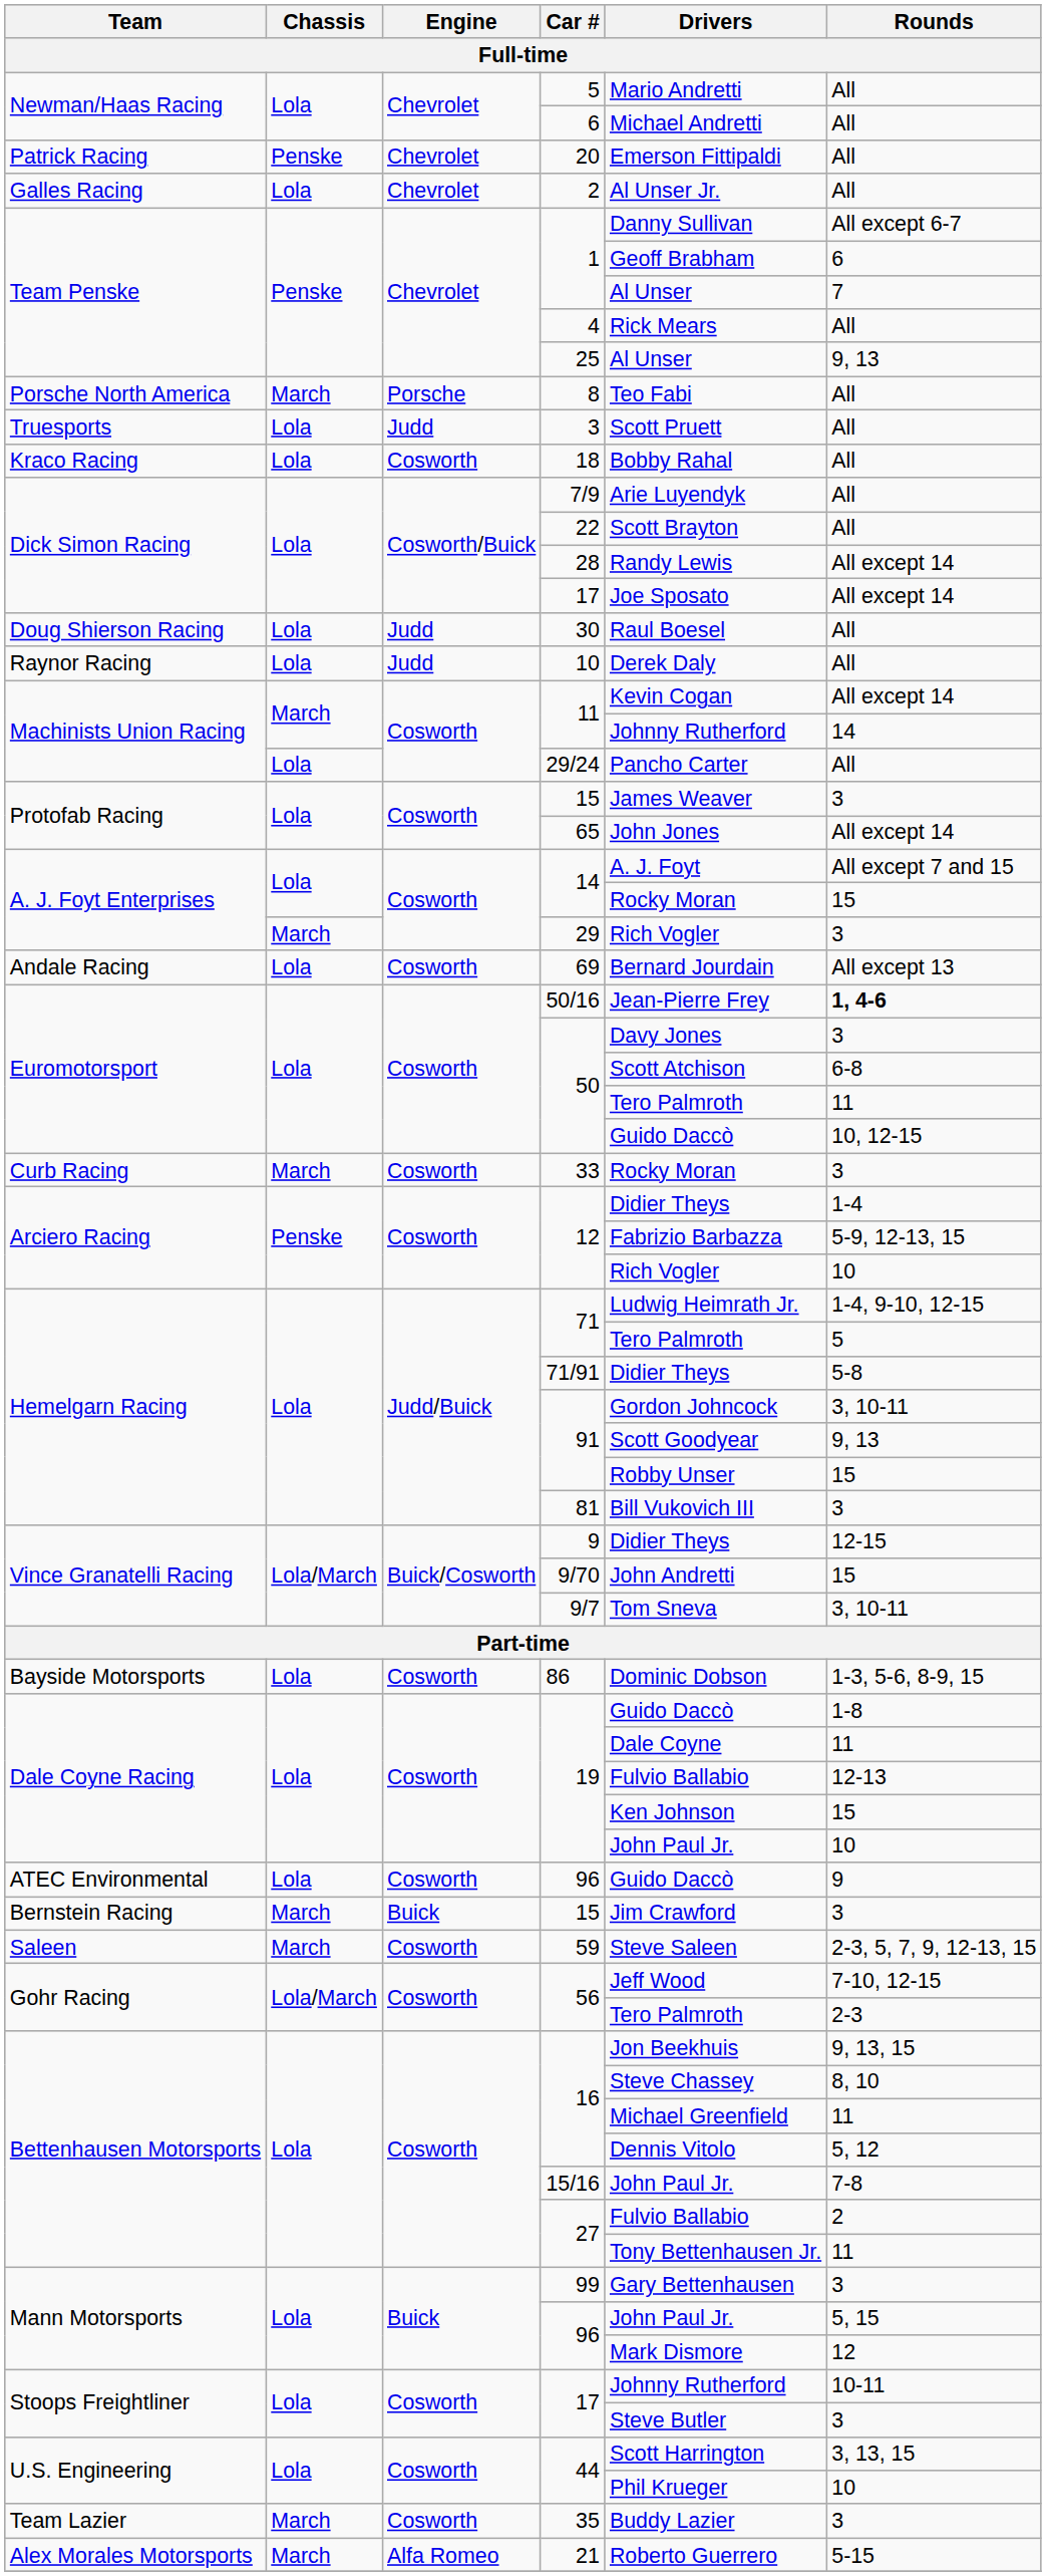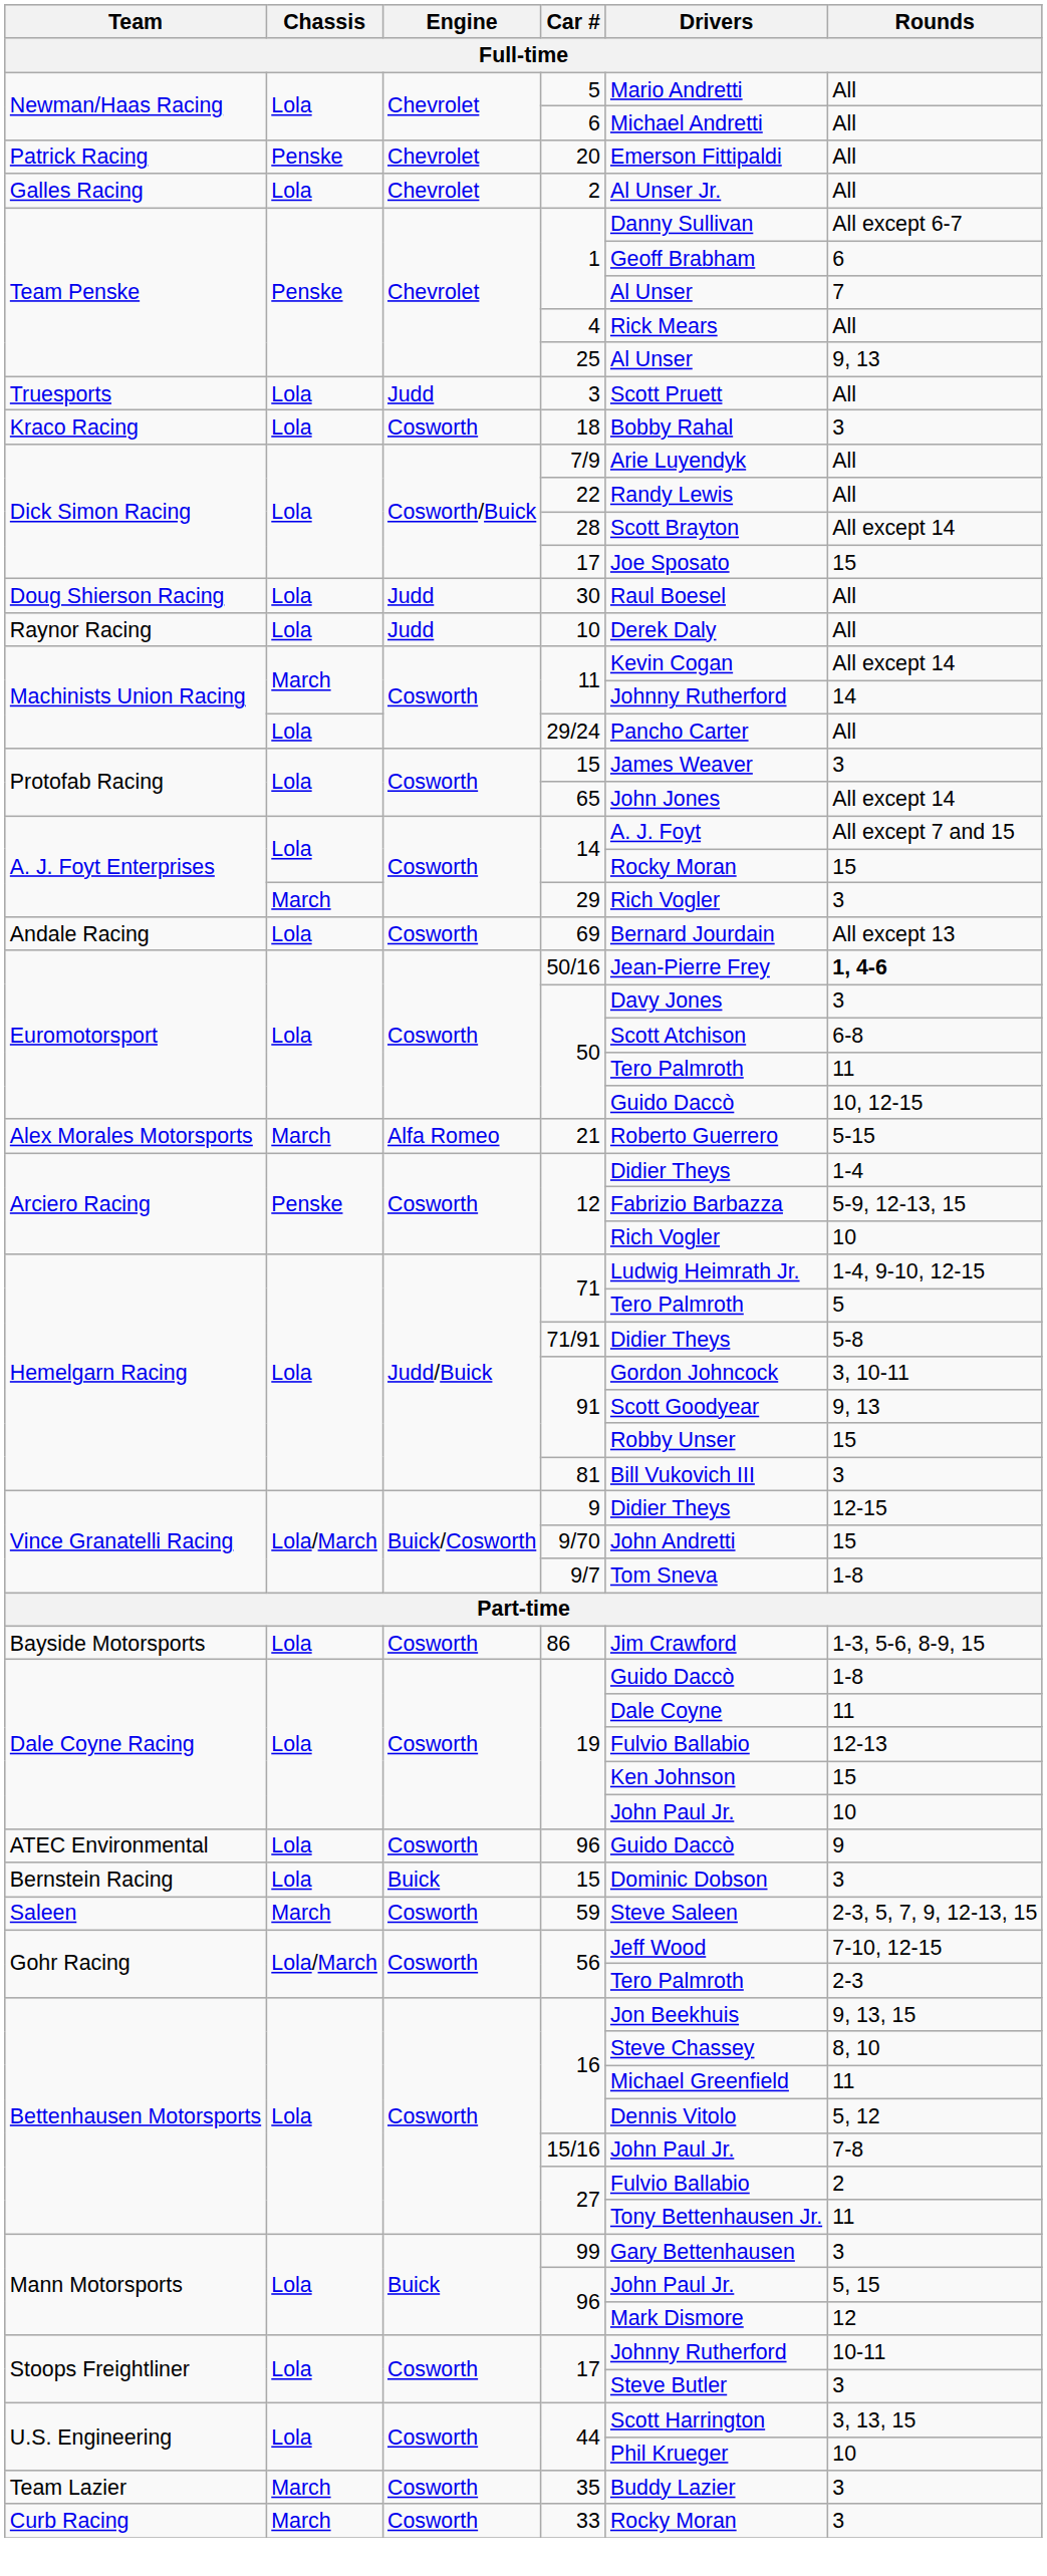 <table class="wikitable" style="font-size: 85%;">
 <tr>
 <th>Team</th>
 <th>Chassis</th>
 <th>Engine</th>
 <th>Car #</th>
 <th>Drivers</th>
 <th>Rounds</th>
 </tr>
 <tr>
 <th colspan="6">Full-time</th>
 </tr>
 <tr>
 <td rowspan="2"> <a href='#'>Newman/Haas Racing</a></td>
 <td rowspan="2"><a href='#'>Lola</a></td>
 <td rowspan="2"><a href='#'>Chevrolet</a></td>
 <td align="right">5</td>
 <td> <a href='#'>Mario Andretti</a></td>
 <td>All</td>
 </tr>
 <tr>
 <td align="right">6</td>
 <td> <a href='#'>Michael Andretti</a></td>
 <td>All</td>
 </tr>
 <tr>
 <td rowspan="1"> <a href='#'>Patrick Racing</a></td>
 <td rowspan="1"><a href='#'>Penske</a></td>
 <td rowspan="1"><a href='#'>Chevrolet</a></td>
 <td align="right">20</td>
 <td> <a href='#'>Emerson Fittipaldi</a></td>
 <td>All</td>
 </tr>
 <tr>
 <td rowspan="1"> <a href='#'>Galles Racing</a></td>
 <td rowspan="1"><a href='#'>Lola</a></td>
 <td rowspan="1"><a href='#'>Chevrolet</a></td>
 <td align="right">2</td>
 <td> <a href='#'>Al Unser Jr.</a></td>
 <td>All</td>
 </tr>
 <tr>
 <td rowspan="5"> <a href='#'>Team Penske</a></td>
 <td rowspan="5"><a href='#'>Penske</a></td>
 <td rowspan="5"><a href='#'>Chevrolet</a></td>
 <td rowspan="3" align="right">1</td>
 <td> <a href='#'>Danny Sullivan</a></td>
 <td>All except 6-7</td>
 </tr>
 <tr>
 <td> <a href='#'>Geoff Brabham</a></td>
 <td>6</td>
 </tr>
 <tr>
 <td> <a href='#'>Al Unser</a></td>
 <td>7</td>
 </tr>
 <tr>
 <td align="right">4</td>
 <td> <a href='#'>Rick Mears</a></td>
 <td>All</td>
 </tr>
 <tr>
 <td align="right">25</td>
 <td> <a href='#'>Al Unser</a></td>
 <td>9, 13</td>
 </tr>
 <tr>
-<td rowspan="1"> <a href='#'>Porsche North America</a></td>
-<td rowspan="1"><a href='#'>March</a></td>
-<td rowspan="1"><a href='#'>Porsche</a></td>
-<td align="right">8</td>
-<td> <a href='#'>Teo Fabi</a></td>
-<td>All</td>
-</tr>
-<tr>
 <td rowspan="1"> <a href='#'>Truesports</a></td>
 <td rowspan="1"><a href='#'>Lola</a></td>
 <td rowspan="1"><a href='#'>Judd</a></td>
 <td align="right">3</td>
 <td> <a href='#'>Scott Pruett</a></td>
 <td>All</td>
 </tr>
 <tr>
 <td rowspan="1"> <a href='#'>Kraco Racing</a></td>
 <td rowspan="1"><a href='#'>Lola</a></td>
 <td rowspan="1"><a href='#'>Cosworth</a></td>
 <td align="right">18</td>
 <td> <a href='#'>Bobby Rahal</a></td>
-<td>All</td>
+<td>3</td>
 </tr>
 <tr>
 <td rowspan="4"> <a href='#'>Dick Simon Racing</a></td>
 <td rowspan="4"><a href='#'>Lola</a></td>
 <td rowspan="4"><a href='#'>Cosworth</a>/<a href='#'>Buick</a></td>
 <td align="right">7/9</td>
 <td> <a href='#'>Arie Luyendyk</a></td>
 <td>All</td>
 </tr>
 <tr>
 <td align="right">22</td>
-<td> <a href='#'>Scott Brayton</a></td>
+<td> <a href='#'>Randy Lewis</a></td>
 <td>All</td>
 </tr>
 <tr>
 <td align="right">28</td>
-<td> <a href='#'>Randy Lewis</a></td>
+<td> <a href='#'>Scott Brayton</a></td>
 <td>All except 14</td>
 </tr>
 <tr>
 <td align="right">17</td>
 <td> <a href='#'>Joe Sposato</a></td>
-<td>All except 14</td>
+<td>15</td>
 </tr>
 <tr>
 <td rowspan="1"> <a href='#'>Doug Shierson Racing</a></td>
 <td rowspan="1"><a href='#'>Lola</a></td>
 <td rowspan="1"><a href='#'>Judd</a></td>
 <td align="right">30</td>
 <td> <a href='#'>Raul Boesel</a></td>
 <td>All</td>
 </tr>
 <tr>
 <td rowspan="1"> Raynor Racing</td>
 <td rowspan="1"><a href='#'>Lola</a></td>
 <td rowspan="1"><a href='#'>Judd</a></td>
 <td align="right">10</td>
 <td> <a href='#'>Derek Daly</a></td>
 <td>All</td>
 </tr>
 <tr>
 <td rowspan="3"> <a href='#'>Machinists Union Racing</a></td>
 <td rowspan="2"><a href='#'>March</a></td>
 <td rowspan="3"><a href='#'>Cosworth</a></td>
 <td rowspan="2" align="right">11</td>
 <td> <a href='#'>Kevin Cogan</a></td>
 <td>All except 14</td>
 </tr>
 <tr>
 <td> <a href='#'>Johnny Rutherford</a></td>
 <td>14</td>
 </tr>
 <tr>
 <td rowspan="1"><a href='#'>Lola</a></td>
 <td align="right">29/24</td>
 <td> <a href='#'>Pancho Carter</a></td>
 <td>All</td>
 </tr>
 <tr>
 <td rowspan="2"> Protofab Racing</td>
 <td rowspan="2"><a href='#'>Lola</a></td>
 <td rowspan="2"><a href='#'>Cosworth</a></td>
 <td align="right">15</td>
 <td> <a href='#'>James Weaver</a></td>
 <td>3</td>
 </tr>
 <tr>
 <td align="right">65</td>
 <td> <a href='#'>John Jones</a></td>
 <td>All except 14</td>
 </tr>
 <tr>
 <td rowspan="3"> <a href='#'>A. J. Foyt Enterprises</a></td>
 <td rowspan="2"><a href='#'>Lola</a></td>
 <td rowspan="3"><a href='#'>Cosworth</a></td>
 <td rowspan="2" align="right">14</td>
 <td> <a href='#'>A. J. Foyt</a></td>
 <td>All except 7 and 15</td>
 </tr>
 <tr>
 <td> <a href='#'>Rocky Moran</a></td>
 <td>15</td>
 </tr>
 <tr>
 <td rowspan="1"><a href='#'>March</a></td>
 <td align="right">29</td>
 <td> <a href='#'>Rich Vogler</a></td>
 <td>3</td>
 </tr>
 <tr>
 <td> Andale Racing</td>
 <td><a href='#'>Lola</a></td>
 <td><a href='#'>Cosworth</a></td>
 <td align="right">69</td>
 <td> <a href='#'>Bernard Jourdain</a></td>
 <td>All except 13</td>
 </tr>
 <tr>
 <td rowspan="5"> <a href='#'>Euromotorsport</a></td>
 <td rowspan="5"><a href='#'>Lola</a></td>
 <td rowspan="5"><a href='#'>Cosworth</a></td>
 <td align="right">50/16</td>
 <td> <a href='#'>Jean-Pierre Frey</a></td>
 <td><strong>1, 4-6</strong></td>
 </tr>
 <tr>
 <td rowspan="4" align="right">50</td>
 <td> <a href='#'>Davy Jones</a></td>
 <td>3</td>
 </tr>
 <tr>
 <td> <a href='#'>Scott Atchison</a></td>
 <td>6-8</td>
 </tr>
 <tr>
 <td> <a href='#'>Tero Palmroth</a></td>
 <td>11</td>
 </tr>
 <tr>
 <td> <a href='#'>Guido Daccò</a></td>
 <td>10, 12-15</td>
 </tr>
 <tr>
-<td rowspan="1"> <a href='#'>Curb Racing</a></td>
+<td rowspan="1"> <a href='#'>Alex Morales Motorsports</a></td>
 <td rowspan="1"><a href='#'>March</a></td>
-<td rowspan="1"><a href='#'>Cosworth</a></td>
-<td align="right">33</td>
-<td> <a href='#'>Rocky Moran</a></td>
-<td>3</td>
+<td rowspan="1"><a href='#'>Alfa Romeo</a></td>
+<td align="right">21</td>
+<td> <a href='#'>Roberto Guerrero</a></td>
+<td>5-15</td>
 </tr>
 <tr>
 <td rowspan="3"> <a href='#'>Arciero Racing</a></td>
 <td rowspan="3"><a href='#'>Penske</a></td>
 <td rowspan="3"><a href='#'>Cosworth</a></td>
 <td rowspan="3" align="right">12</td>
 <td> <a href='#'>Didier Theys</a></td>
 <td>1-4</td>
 </tr>
 <tr>
 <td> <a href='#'>Fabrizio Barbazza</a></td>
 <td>5-9, 12-13, 15</td>
 </tr>
 <tr>
 <td> <a href='#'>Rich Vogler</a></td>
 <td>10</td>
 </tr>
 <tr>
 <td rowspan="7"> <a href='#'>Hemelgarn Racing</a></td>
 <td rowspan="7"><a href='#'>Lola</a></td>
 <td rowspan="7"><a href='#'>Judd</a>/<a href='#'>Buick</a></td>
 <td rowspan="2" align="right">71</td>
 <td> <a href='#'>Ludwig Heimrath Jr.</a></td>
 <td>1-4, 9-10, 12-15</td>
 </tr>
 <tr>
 <td> <a href='#'>Tero Palmroth</a></td>
 <td>5</td>
 </tr>
 <tr>
 <td align="right">71/91</td>
 <td> <a href='#'>Didier Theys</a></td>
 <td>5-8</td>
 </tr>
 <tr>
 <td rowspan="3" align="right">91</td>
 <td> <a href='#'>Gordon Johncock</a></td>
 <td>3, 10-11</td>
 </tr>
 <tr>
 <td> <a href='#'>Scott Goodyear</a></td>
 <td>9, 13</td>
 </tr>
 <tr>
 <td> <a href='#'>Robby Unser</a></td>
 <td>15</td>
 </tr>
 <tr>
 <td align="right">81</td>
 <td> <a href='#'>Bill Vukovich III</a></td>
 <td>3</td>
 </tr>
 <tr>
 <td rowspan="3"> <a href='#'>Vince Granatelli Racing</a></td>
 <td rowspan="3"><a href='#'>Lola</a>/<a href='#'>March</a></td>
 <td rowspan="3"><a href='#'>Buick</a>/<a href='#'>Cosworth</a></td>
 <td align="right">9</td>
 <td> <a href='#'>Didier Theys</a></td>
 <td>12-15</td>
 </tr>
 <tr>
 <td align="right">9/70</td>
 <td> <a href='#'>John Andretti</a></td>
 <td>15</td>
 </tr>
 <tr>
 <td align="right">9/7</td>
 <td> <a href='#'>Tom Sneva</a></td>
-<td>3, 10-11</td>
+<td>1-8</td>
 </tr>
 <tr>
 <th colspan="6">Part-time</th>
 </tr>
 <tr>
 <td> Bayside Motorsports</td>
 <td><a href='#'>Lola</a></td>
 <td><a href='#'>Cosworth</a></td>
 <td>86</td>
-<td> <a href='#'>Dominic Dobson</a></td>
+<td> <a href='#'>Jim Crawford</a></td>
 <td>1-3, 5-6, 8-9, 15</td>
 </tr>
 <tr>
 <td rowspan="5"> <a href='#'>Dale Coyne Racing</a></td>
 <td rowspan="5"><a href='#'>Lola</a></td>
 <td rowspan="5"><a href='#'>Cosworth</a></td>
 <td rowspan="5" align="right">19</td>
 <td> <a href='#'>Guido Daccò</a></td>
 <td>1-8</td>
 </tr>
 <tr>
 <td> <a href='#'>Dale Coyne</a></td>
 <td>11</td>
 </tr>
 <tr>
 <td> <a href='#'>Fulvio Ballabio</a></td>
 <td>12-13</td>
 </tr>
 <tr>
 <td> <a href='#'>Ken Johnson</a></td>
 <td>15</td>
 </tr>
 <tr>
 <td> <a href='#'>John Paul Jr.</a></td>
 <td>10</td>
 </tr>
 <tr>
 <td rowspan="1"> ATEC Environmental</td>
 <td rowspan="1"><a href='#'>Lola</a></td>
 <td rowspan="1"><a href='#'>Cosworth</a></td>
 <td align="right">96</td>
 <td> <a href='#'>Guido Daccò</a></td>
 <td>9</td>
 </tr>
 <tr>
 <td rowspan="1"> Bernstein Racing</td>
-<td rowspan="1"><a href='#'>March</a></td>
+<td rowspan="1"><a href='#'>Lola</a></td>
 <td rowspan="1"><a href='#'>Buick</a></td>
 <td align="right">15</td>
-<td> <a href='#'>Jim Crawford</a></td>
+<td> <a href='#'>Dominic Dobson</a></td>
 <td>3</td>
 </tr>
 <tr>
 <td rowspan="1"> <a href='#'>Saleen</a></td>
 <td rowspan="1"><a href='#'>March</a></td>
 <td rowspan="1"><a href='#'>Cosworth</a></td>
 <td align="right">59</td>
 <td> <a href='#'>Steve Saleen</a></td>
 <td>2-3, 5, 7, 9, 12-13, 15</td>
 </tr>
 <tr>
 <td rowspan="2"> Gohr Racing</td>
 <td rowspan="2"><a href='#'>Lola</a>/<a href='#'>March</a></td>
 <td rowspan="2"><a href='#'>Cosworth</a></td>
 <td rowspan="2" align="right">56</td>
 <td> <a href='#'>Jeff Wood</a></td>
 <td>7-10, 12-15</td>
 </tr>
 <tr>
 <td> <a href='#'>Tero Palmroth</a></td>
 <td>2-3</td>
 </tr>
 <tr>
 <td rowspan="7"> <a href='#'>Bettenhausen Motorsports</a></td>
 <td rowspan="7"><a href='#'>Lola</a></td>
 <td rowspan="7"><a href='#'>Cosworth</a></td>
 <td rowspan="4" align="right">16</td>
 <td> <a href='#'>Jon Beekhuis</a></td>
 <td>9, 13, 15</td>
 </tr>
 <tr>
 <td> <a href='#'>Steve Chassey</a></td>
 <td>8, 10</td>
 </tr>
 <tr>
 <td> <a href='#'>Michael Greenfield</a></td>
 <td>11</td>
 </tr>
 <tr>
 <td> <a href='#'>Dennis Vitolo</a></td>
 <td>5, 12</td>
 </tr>
 <tr>
 <td align="right">15/16</td>
 <td> <a href='#'>John Paul Jr.</a></td>
 <td>7-8</td>
 </tr>
 <tr>
 <td rowspan="2" align="right">27</td>
 <td> <a href='#'>Fulvio Ballabio</a></td>
 <td>2</td>
 </tr>
 <tr>
 <td> <a href='#'>Tony Bettenhausen Jr.</a></td>
 <td>11</td>
 </tr>
 <tr>
 <td rowspan="3"> Mann Motorsports</td>
 <td rowspan="3"><a href='#'>Lola</a></td>
 <td rowspan="3"><a href='#'>Buick</a></td>
 <td align="right">99</td>
 <td> <a href='#'>Gary Bettenhausen</a></td>
 <td>3</td>
 </tr>
 <tr>
 <td rowspan="2" align="right">96</td>
 <td> <a href='#'>John Paul Jr.</a></td>
 <td>5, 15</td>
 </tr>
 <tr>
 <td> <a href='#'>Mark Dismore</a></td>
 <td>12</td>
 </tr>
 <tr>
 <td rowspan="2"> Stoops Freightliner</td>
 <td rowspan="2"><a href='#'>Lola</a></td>
 <td rowspan="2"><a href='#'>Cosworth</a></td>
 <td rowspan="2" align="right">17</td>
 <td> <a href='#'>Johnny Rutherford</a></td>
 <td>10-11</td>
 </tr>
 <tr>
 <td> <a href='#'>Steve Butler</a></td>
 <td>3</td>
 </tr>
 <tr>
 <td rowspan="2"> U.S. Engineering</td>
 <td rowspan="2"><a href='#'>Lola</a></td>
 <td rowspan="2"><a href='#'>Cosworth</a></td>
 <td rowspan="2" align="right">44</td>
 <td> <a href='#'>Scott Harrington</a></td>
 <td>3, 13, 15</td>
 </tr>
 <tr>
 <td> <a href='#'>Phil Krueger</a></td>
 <td>10</td>
 </tr>
 <tr>
 <td rowspan="1"> Team Lazier</td>
 <td rowspan="1"><a href='#'>March</a></td>
 <td rowspan="1"><a href='#'>Cosworth</a></td>
 <td align="right">35</td>
 <td> <a href='#'>Buddy Lazier</a></td>
 <td>3</td>
 </tr>
 <tr>
-<td rowspan="1"> <a href='#'>Alex Morales Motorsports</a></td>
+<td rowspan="1"> <a href='#'>Curb Racing</a></td>
 <td rowspan="1"><a href='#'>March</a></td>
-<td rowspan="1"><a href='#'>Alfa Romeo</a></td>
-<td align="right">21</td>
-<td> <a href='#'>Roberto Guerrero</a></td>
-<td>5-15</td>
+<td rowspan="1"><a href='#'>Cosworth</a></td>
+<td align="right">33</td>
+<td> <a href='#'>Rocky Moran</a></td>
+<td>3</td>
 </tr>
 <tr>
 </tr>
 </table>
